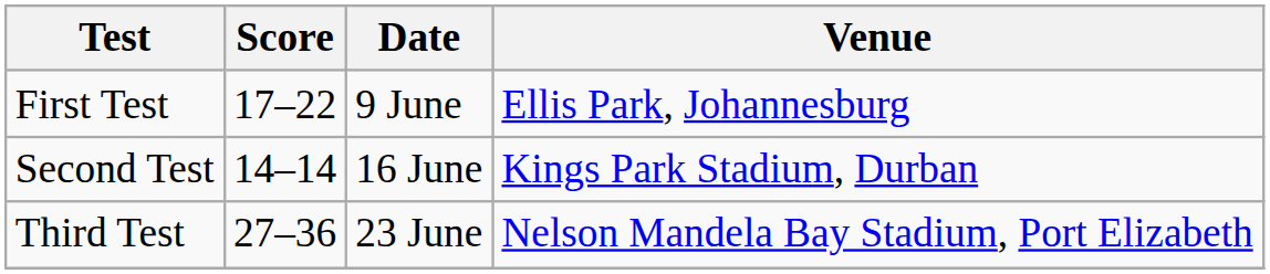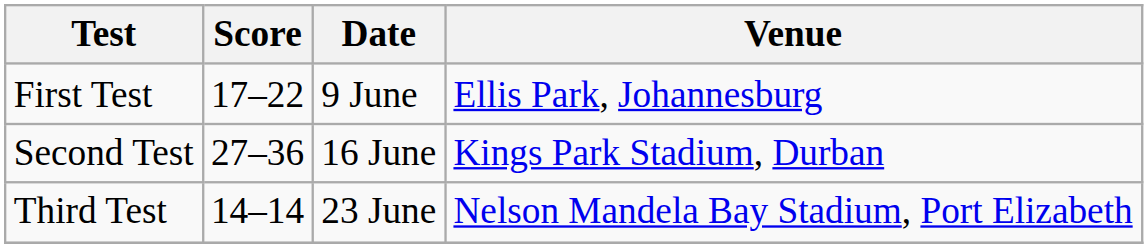 <table class="wikitable">
 <tr>
 <th>Test</th>
 <th>Score</th>
 <th>Date</th>
 <th>Venue</th>
 </tr>
 <tr>
 <td>First Test</td>
 <td align=center>17–22</td>
 <td>9 June</td>
 <td><a href='#'>Ellis Park</a>, <a href='#'>Johannesburg</a></td>
 </tr>
 <tr>
 <td>Second Test</td>
-<td align=center>14–14</td>
+<td align=center>27–36</td>
 <td>16 June</td>
 <td><a href='#'>Kings Park Stadium</a>, <a href='#'>Durban</a></td>
 </tr>
 <tr>
 <td>Third Test</td>
-<td align=center>27–36</td>
+<td align=center>14–14</td>
 <td>23 June</td>
 <td><a href='#'>Nelson Mandela Bay Stadium</a>, <a href='#'>Port Elizabeth</a></td>
 </tr>
 <tr>
 </tr>
 </table>
